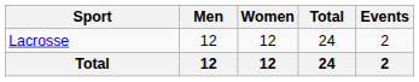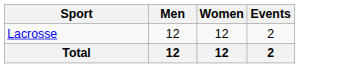 <table class="wikitable" style="text-align:center;">
 <tr>
 <th width=180>Sport</th>
 <th width=55>Men</th>
 <th width=55>Women</th>
-<th width=55>Total</th>
 <th width=55>Events</th>
 </tr>
 <tr>
 <td align=left><a href='#'>Lacrosse</a></td>
 <td>12</td>
 <td>12</td>
-<td>24</td>
 <td>2</td>
 </tr>
 <tr>
 <th>Total</th>
 <th>12</th>
 <th>12</th>
-<th>24</th>
 <th>2</th>
 </tr>
 </table>
